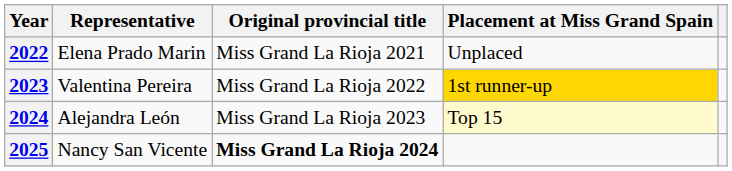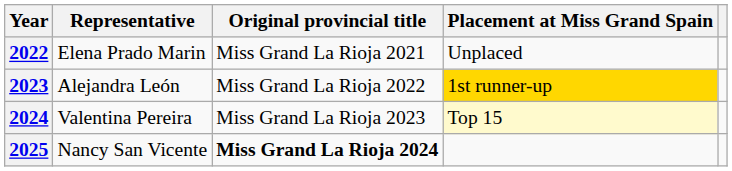 <table class="wikitable defaultcenter col2left" style="font-size:95%;">
 <tr>
 <th>Year</th>
 <th>Representative</th>
 <th>Original provincial title</th>
 <th>Placement at Miss Grand Spain</th>
 <th></th>
 </tr>
 <tr>
 <th><a href='#'>2022</a></th>
 <td>Elena Prado Marin</td>
 <td>Miss Grand La Rioja 2021</td>
 <td>Unplaced</td>
 <td></td>
 </tr>
 <tr>
 <th><a href='#'>2023</a></th>
-<td>Valentina Pereira</td>
+<td>Alejandra León</td>
 <td>Miss Grand La Rioja 2022</td>
 <td bgcolor=gold>1st runner-up</td>
 <td></td>
 </tr>
 <tr>
 <th><a href='#'>2024</a></th>
-<td>Alejandra León</td>
+<td>Valentina Pereira</td>
 <td>Miss Grand La Rioja 2023</td>
 <td bgcolor=#FFFACD>Top 15</td>
 <td></td>
 </tr>
 <tr>
 <th><a href='#'>2025</a></th>
 <td>Nancy San Vicente</td>
 <td><strong>Miss Grand La Rioja 2024</strong></td>
 <td></td>
 <td></td>
 </tr>
 </table>
